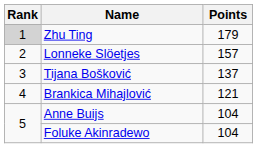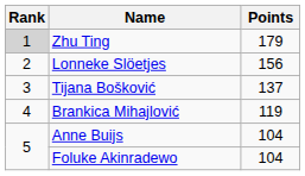 <table class="wikitable" style="margin:0.5em auto;width=480;font-size:90%">
 <tr>
 <th width=30>Rank</th>
 <th width=180>Name</th>
 <th width=50>Points</th>
 </tr>
 <tr>
 <td align=center style="background: lightgrey;">1</td>
 <td> <a href='#'>Zhu Ting</a></td>
 <td align=center>179</td>
 </tr>
 <tr>
 <td align=center>2</td>
 <td> <a href='#'>Lonneke Slöetjes</a></td>
-<td align=center>157</td>
+<td align=center>156</td>
 </tr>
 <tr>
 <td align=center>3</td>
 <td> <a href='#'>Tijana Bošković</a></td>
 <td align=center>137</td>
 </tr>
 <tr>
 <td align=center>4</td>
 <td> <a href='#'>Brankica Mihajlović</a></td>
-<td align=center>121</td>
+<td align=center>119</td>
 </tr>
 <tr>
 <td rowspan=2 align=center>5</td>
 <td> <a href='#'>Anne Buijs</a></td>
 <td align=center>104</td>
 </tr>
 <tr>
 <td> <a href='#'>Foluke Akinradewo</a></td>
 <td align=center>104</td>
 </tr>
 </table>
